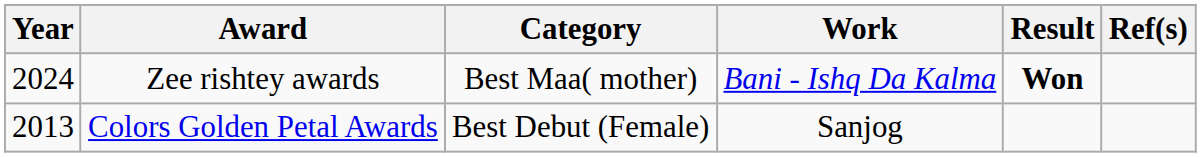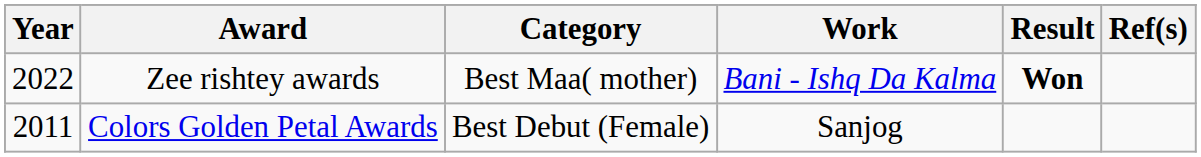 <table class="wikitable" style="text-align:center;">
 <tr>
 <th>Year</th>
 <th>Award</th>
 <th>Category</th>
 <th>Work</th>
 <th>Result</th>
 <th>Ref(s)</th>
 </tr>
 <tr>
-<td>2024</td>
+<td>2022</td>
 <td>Zee rishtey awards</td>
 <td>Best Maa( mother)</td>
 <td><em><a href='#'>Bani - Ishq Da Kalma</a></em></td>
 <td><strong>Won</strong></td>
 <td></td>
 </tr>
 <tr>
-<td>2013</td>
+<td>2011</td>
 <td><a href='#'>Colors Golden Petal Awards</a></td>
 <td>Best Debut (Female)</td>
 <td>Sanjog</td>
 <td></td>
 <td></td>
 </tr>
 </table>
